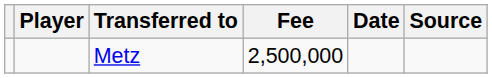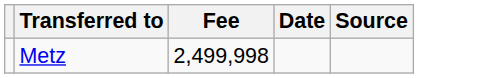 <table class="wikitable plainrowheaders sortable">
 <tr>
 <th></th>
-<th scope="col">Player</th>
 <th>Transferred to</th>
 <th style="width: 65px;">Fee</th>
 <th scope="col">Date</th>
 <th scope="col">Source</th>
 </tr>
 <tr>
 <td align="center"></td>
-<td></td>
 <td> <a href='#'>Metz</a></td>
-<td>2,500,000</td>
+<td>2,499,998</td>
 <td></td>
 <td></td>
 </tr>
 </table>
